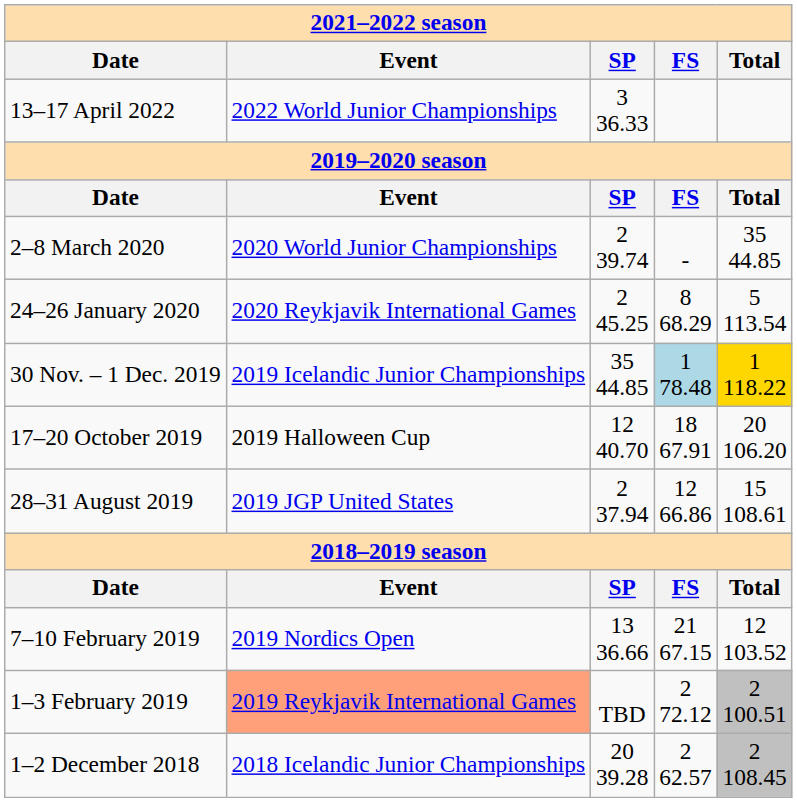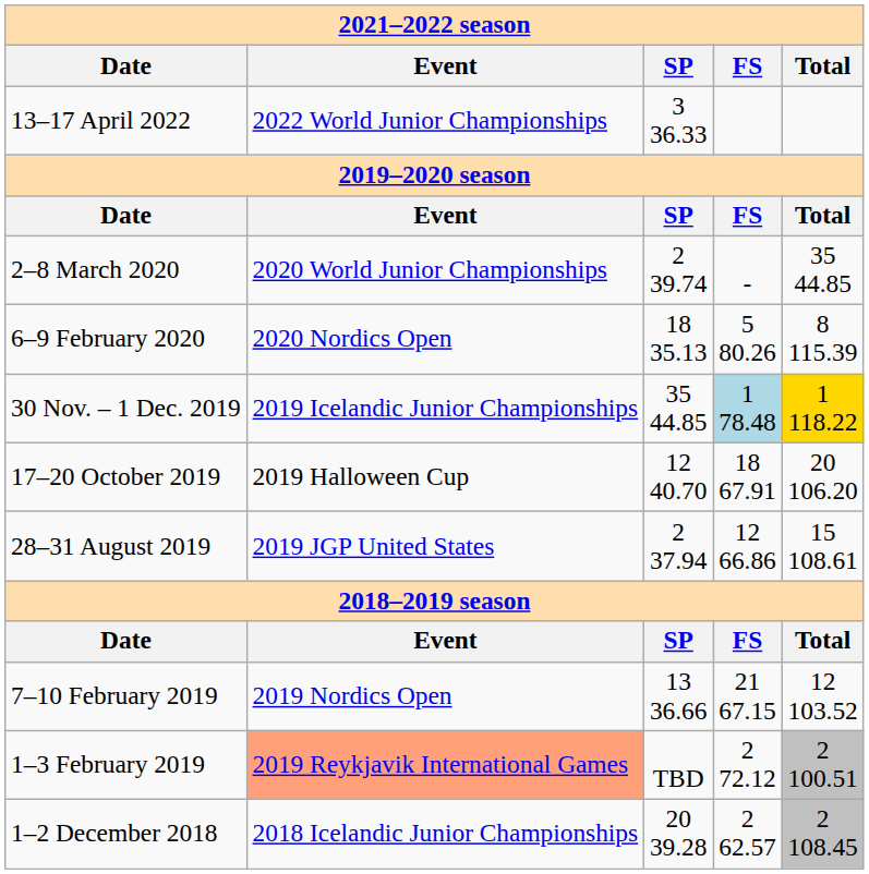 <table class="wikitable">
 <tr>
 <td style="background-color: #ffdead; " colspan=5 align=center><a href='#'><strong>2021–2022 season</strong></a></td>
 </tr>
 <tr>
 <th>Date</th>
 <th>Event</th>
 <th><a href='#'>SP</a></th>
 <th><a href='#'>FS</a></th>
 <th>Total</th>
 </tr>
 <tr>
 <td>13–17 April 2022</td>
 <td><a href='#'>2022 World Junior Championships</a></td>
 <td align=center>3 <br> 36.33</td>
 <td align=center><br></td>
 <td align=center><br></td>
 </tr>
 <tr>
 <td style="background-color: #ffdead; " colspan=5 align=center><a href='#'><strong>2019–2020 season</strong></a></td>
 </tr>
 <tr>
 <th>Date</th>
 <th>Event</th>
 <th><a href='#'>SP</a></th>
 <th><a href='#'>FS</a></th>
 <th>Total</th>
 </tr>
 <tr>
 <td>2–8 March 2020</td>
 <td><a href='#'>2020 World Junior Championships</a></td>
 <td align=center>2 <br> 39.74</td>
 <td align=center><br> -</td>
 <td align=center>35 <br> 44.85</td>
 </tr>
 <tr>
-<td>24–26 January 2020</td>
-<td><a href='#'>2020 Reykjavik International Games</a></td>
-<td align=center>2 <br> 45.25</td>
-<td align=center>8 <br> 68.29</td>
-<td align=center>5 <br> 113.54</td>
+<td>6–9 February 2020</td>
+<td><a href='#'>2020 Nordics Open</a></td>
+<td align=center>18 <br> 35.13</td>
+<td align=center>5 <br> 80.26</td>
+<td align=center>8 <br> 115.39</td>
 </tr>
 <tr>
 <td>30 Nov. – 1 Dec. 2019</td>
 <td><a href='#'>2019 Icelandic Junior Championships</a></td>
 <td align=center>35 <br> 44.85</td>
 <td align=center style="background: lightblue;">1 <br> 78.48</td>
 <td align=center bgcolor=gold>1 <br> 118.22</td>
 </tr>
 <tr>
 <td>17–20 October 2019</td>
 <td>2019 Halloween Cup</td>
 <td align=center>12 <br> 40.70</td>
 <td align=center>18 <br> 67.91</td>
 <td align=center>20 <br> 106.20</td>
 </tr>
 <tr>
 <td>28–31 August 2019</td>
 <td><a href='#'>2019 JGP United States</a></td>
 <td align=center>2 <br> 37.94</td>
 <td align=center>12 <br> 66.86</td>
 <td align=center>15 <br> 108.61</td>
 </tr>
 <tr>
 <td style="background-color: #ffdead; " colspan=5 align=center><a href='#'><strong>2018–2019 season</strong></a></td>
 </tr>
 <tr>
 <th>Date</th>
 <th>Event</th>
 <th><a href='#'>SP</a></th>
 <th><a href='#'>FS</a></th>
 <th>Total</th>
 </tr>
 <tr>
 <td>7–10 February 2019</td>
 <td><a href='#'>2019 Nordics Open</a></td>
 <td align=center>13 <br> 36.66</td>
 <td align=center>21 <br> 67.15</td>
 <td align=center>12 <br> 103.52</td>
 </tr>
 <tr>
 <td>1–3 February 2019</td>
 <td style="background: lightsalmon;"><a href='#'>2019 Reykjavik International Games</a></td>
 <td align=center><br> TBD</td>
 <td align=center>2 <br> 72.12</td>
 <td align=center bgcolor=silver>2 <br> 100.51</td>
 </tr>
 <tr>
 <td>1–2 December 2018</td>
 <td><a href='#'>2018 Icelandic Junior Championships</a></td>
 <td align=center>20 <br> 39.28</td>
 <td align=center>2 <br> 62.57</td>
 <td align=center bgcolor=silver>2 <br> 108.45</td>
 </tr>
 </table>
